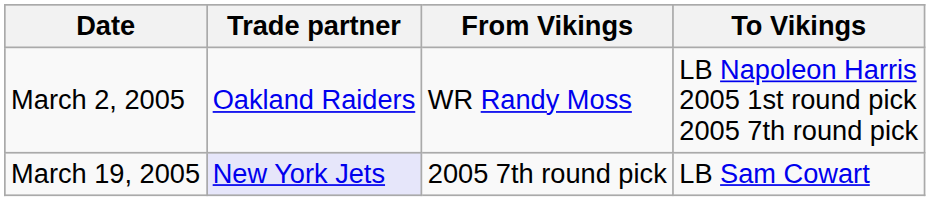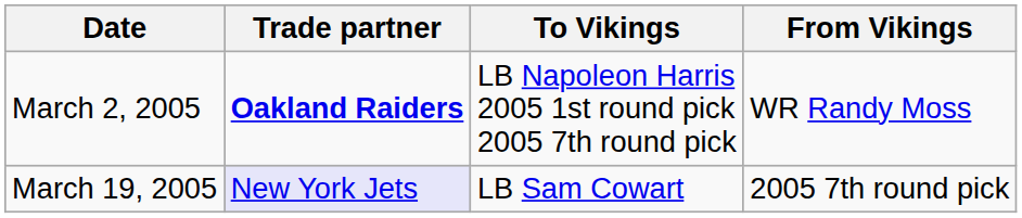 <table class="wikitable">
 <tr>
 <th>Date</th>
 <th>Trade partner</th>
+<th>To Vikings</th>
 <th>From Vikings</th>
-<th>To Vikings</th>
 </tr>
 <tr>
 <td>March 2, 2005</td>
-<td><a href='#'>Oakland Raiders</a></td>
+<td><strong><a href='#'>Oakland Raiders</a></strong></td>
+<td>LB <a href='#'>Napoleon Harris</a><br>2005 1st round pick<br>2005 7th round pick</td>
 <td>WR <a href='#'>Randy Moss</a></td>
-<td>LB <a href='#'>Napoleon Harris</a><br>2005 1st round pick<br>2005 7th round pick</td>
 </tr>
 <tr>
 <td>March 19, 2005</td>
 <td style="background: lavender;"><a href='#'>New York Jets</a></td>
+<td>LB <a href='#'>Sam Cowart</a></td>
 <td>2005 7th round pick</td>
-<td>LB <a href='#'>Sam Cowart</a></td>
 </tr>
 </table>
